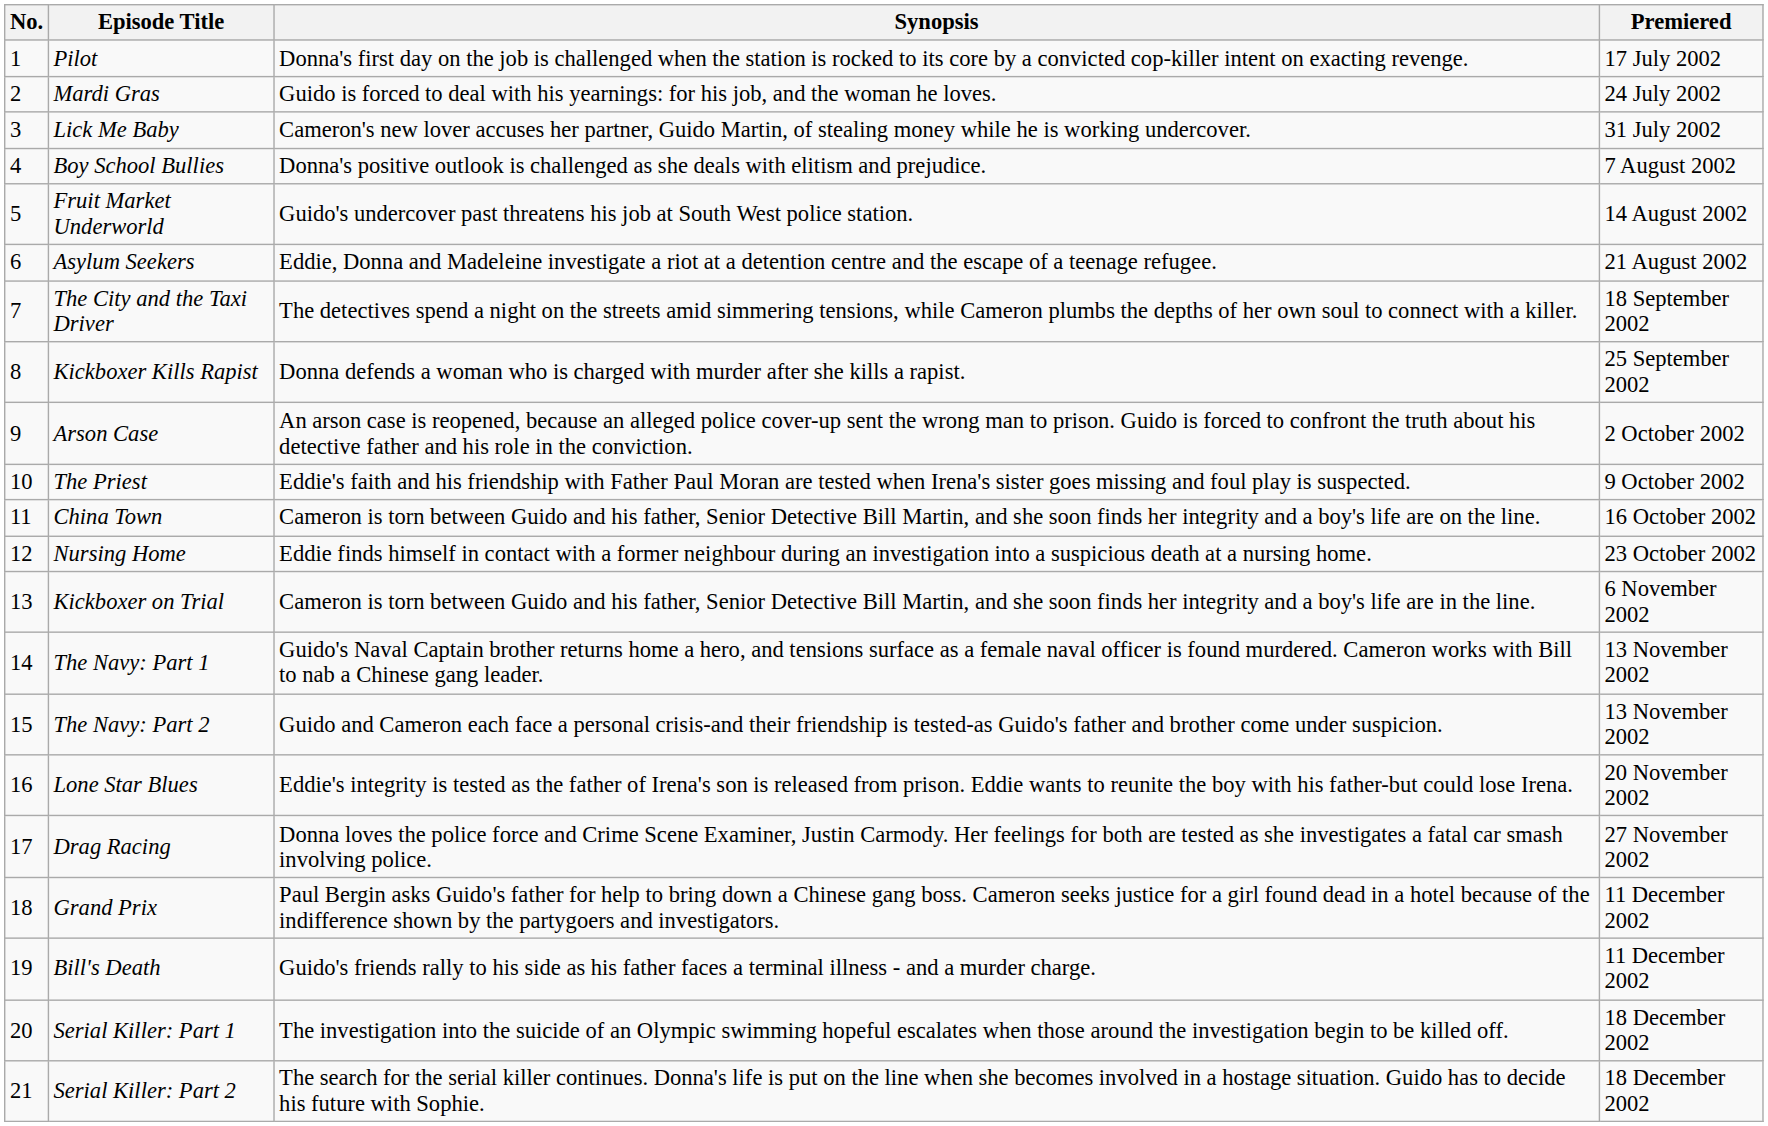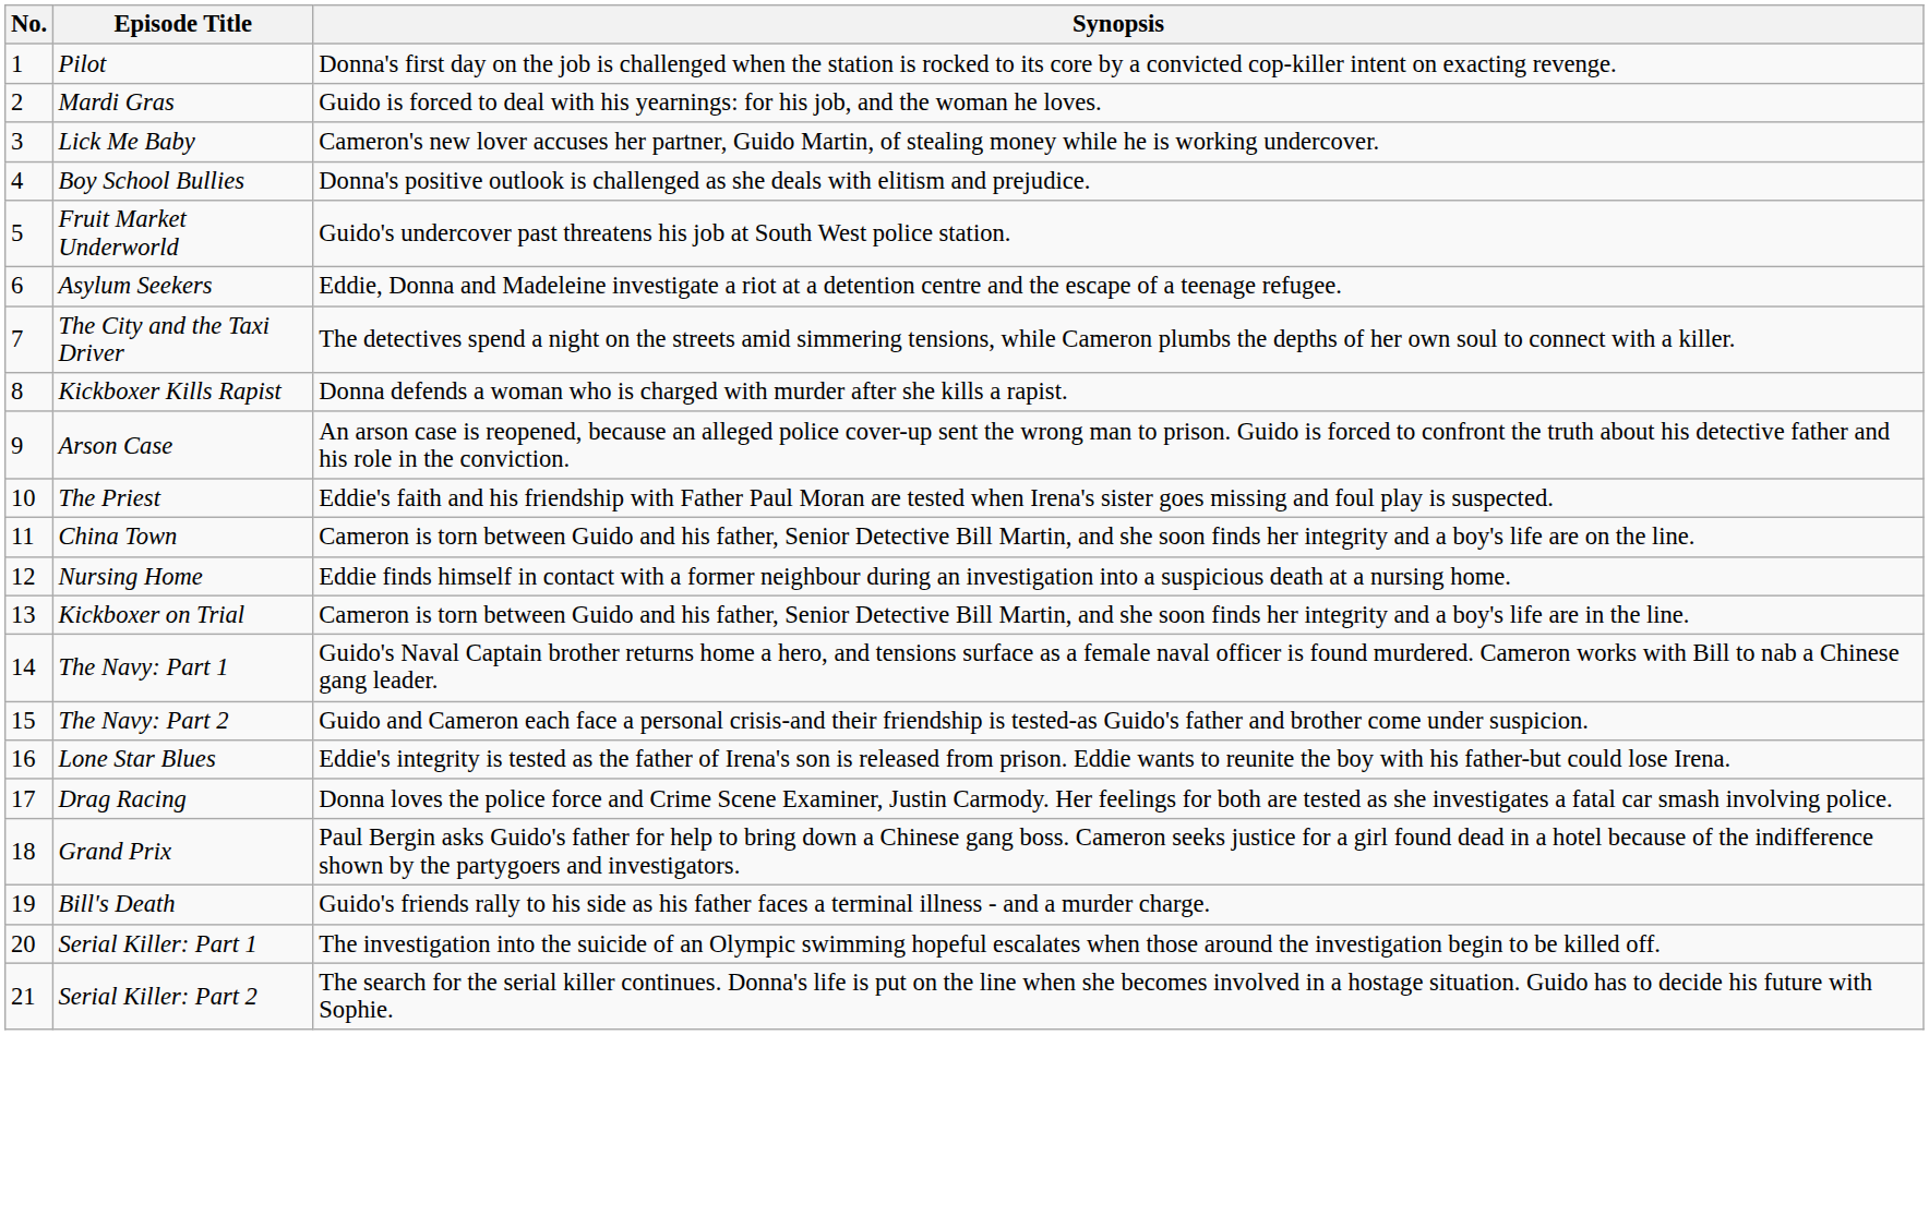 <table class="wikitable">
 <tr>
 <th>No.</th>
 <th>Episode Title</th>
 <th>Synopsis</th>
-<th>Premiered</th>
 </tr>
 <tr>
 <td>1</td>
 <td><em>Pilot</em></td>
 <td>Donna's first day on the job is challenged when the station is rocked to its core by a convicted cop-killer intent on exacting revenge.</td>
-<td>17 July 2002</td>
 </tr>
 <tr>
 <td>2</td>
 <td><em>Mardi Gras</em></td>
 <td>Guido is forced to deal with his yearnings: for his job, and the woman he loves.</td>
-<td>24 July 2002</td>
 </tr>
 <tr>
 <td>3</td>
 <td><em>Lick Me Baby</em></td>
 <td>Cameron's new lover accuses her partner, Guido Martin, of stealing money while he is working undercover.</td>
-<td>31 July 2002</td>
 </tr>
 <tr>
 <td>4</td>
 <td><em>Boy School Bullies</em></td>
 <td>Donna's positive outlook is challenged as she deals with elitism and prejudice.</td>
-<td>7 August 2002</td>
 </tr>
 <tr>
 <td>5</td>
 <td><em>Fruit Market Underworld</em></td>
 <td>Guido's undercover past threatens his job at South West police station.</td>
-<td>14 August 2002</td>
 </tr>
 <tr>
 <td>6</td>
 <td><em>Asylum Seekers</em></td>
 <td>Eddie, Donna and Madeleine investigate a riot at a detention centre and the escape of a teenage refugee.</td>
-<td>21 August 2002</td>
 </tr>
 <tr>
 <td>7</td>
 <td><em>The City and the Taxi Driver</em></td>
 <td>The detectives spend a night on the streets amid simmering tensions, while Cameron plumbs the depths of her own soul to connect with a killer.</td>
-<td>18 September 2002</td>
 </tr>
 <tr>
 <td>8</td>
 <td><em>Kickboxer Kills Rapist</em></td>
 <td>Donna defends a woman who is charged with murder after she kills a rapist.</td>
-<td>25 September 2002</td>
 </tr>
 <tr>
 <td>9</td>
 <td><em>Arson Case</em></td>
 <td>An arson case is reopened, because an alleged police cover-up sent the wrong man to prison. Guido is forced to confront the truth about his detective father and his role in the conviction.</td>
-<td>2 October 2002</td>
 </tr>
 <tr>
 <td>10</td>
 <td><em>The Priest</em></td>
 <td>Eddie's faith and his friendship with Father Paul Moran are tested when Irena's sister goes missing and foul play is suspected.</td>
-<td>9 October 2002</td>
 </tr>
 <tr>
 <td>11</td>
 <td><em>China Town</em></td>
 <td>Cameron is torn between Guido and his father, Senior Detective Bill Martin, and she soon finds her integrity and a boy's life are on the line.</td>
-<td>16 October 2002</td>
 </tr>
 <tr>
 <td>12</td>
 <td><em>Nursing Home</em></td>
 <td>Eddie finds himself in contact with a former neighbour during an investigation into a suspicious death at a nursing home.</td>
-<td>23 October 2002</td>
 </tr>
 <tr>
 <td>13</td>
 <td><em>Kickboxer on Trial</em></td>
 <td>Cameron is torn between Guido and his father, Senior Detective Bill Martin, and she soon finds her integrity and a boy's life are in the line.</td>
-<td>6 November 2002</td>
 </tr>
 <tr>
 <td>14</td>
 <td><em>The Navy: Part 1</em></td>
 <td>Guido's Naval Captain brother returns home a hero, and tensions surface as a female naval officer is found murdered. Cameron works with Bill to nab a Chinese gang leader.</td>
-<td>13 November 2002</td>
 </tr>
 <tr>
 <td>15</td>
 <td><em>The Navy: Part 2</em></td>
 <td>Guido and Cameron each face a personal crisis-and their friendship is tested-as Guido's father and brother come under suspicion.</td>
-<td>13 November 2002</td>
 </tr>
 <tr>
 <td>16</td>
 <td><em>Lone Star Blues</em></td>
 <td>Eddie's integrity is tested as the father of Irena's son is released from prison. Eddie wants to reunite the boy with his father-but could lose Irena.</td>
-<td>20 November 2002</td>
 </tr>
 <tr>
 <td>17</td>
 <td><em>Drag Racing</em></td>
 <td>Donna loves the police force and Crime Scene Examiner, Justin Carmody. Her feelings for both are tested as she investigates a fatal car smash involving police.</td>
-<td>27 November 2002</td>
 </tr>
 <tr>
 <td>18</td>
 <td><em>Grand Prix</em></td>
 <td>Paul Bergin asks Guido's father for help to bring down a Chinese gang boss. Cameron seeks justice for a girl found dead in a hotel because of the indifference shown by the partygoers and  investigators.</td>
-<td>11 December 2002</td>
 </tr>
 <tr>
 <td>19</td>
 <td><em>Bill's Death</em></td>
 <td>Guido's friends rally to his side as his father faces a terminal illness - and a murder charge.</td>
-<td>11 December 2002</td>
 </tr>
 <tr>
 <td>20</td>
 <td><em>Serial Killer: Part 1</em></td>
 <td>The investigation into the suicide of an Olympic swimming hopeful escalates when those around the investigation begin to be killed off.</td>
-<td>18 December 2002</td>
 </tr>
 <tr>
 <td>21</td>
 <td><em>Serial Killer: Part 2</em></td>
 <td>The search for the serial killer continues. Donna's life is put on the line when she becomes involved in a hostage situation. Guido has to decide his future with Sophie.</td>
-<td>18 December 2002</td>
 </tr>
 </table>
